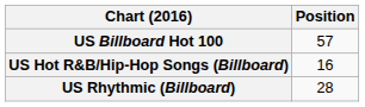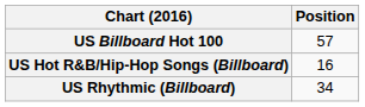 <table class="wikitable plainrowheaders sortable "style="text-align:center;">
 <tr>
 <th>Chart (2016)</th>
 <th>Position</th>
 </tr>
 <tr>
 <th scope="row">US <em>Billboard</em> Hot 100</th>
 <td>57</td>
 </tr>
 <tr>
 <th scope="row">US Hot R&B/Hip-Hop Songs (<em>Billboard</em>)</th>
 <td>16</td>
 </tr>
 <tr>
 <th scope="row">US Rhythmic (<em>Billboard</em>)</th>
-<td>28</td>
+<td>34</td>
 </tr>
 </table>
